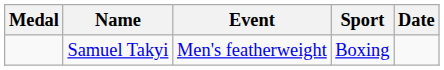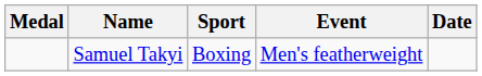 <table class="wikitable sortable" style="font-size: 95%;">
 <tr>
 <th>Medal</th>
 <th>Name</th>
+<th>Sport</th>
 <th>Event</th>
-<th>Sport</th>
 <th>Date</th>
 </tr>
 <tr>
 <td></td>
 <td><a href='#'>Samuel Takyi</a></td>
+<td><a href='#'>Boxing</a></td>
 <td><a href='#'>Men's featherweight</a></td>
-<td><a href='#'>Boxing</a></td>
 <td></td>
 </tr>
 </table>
